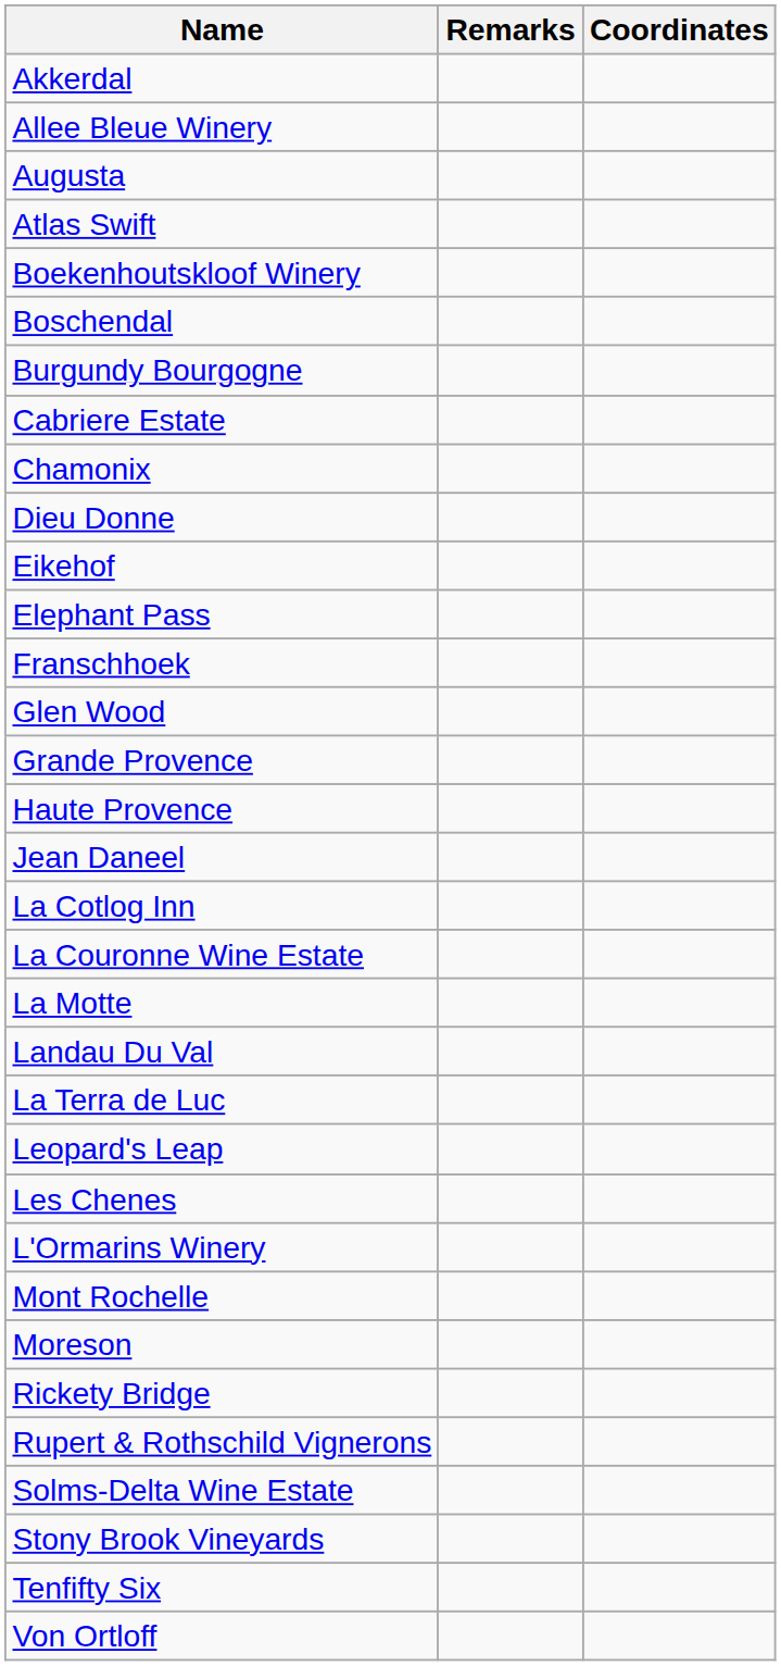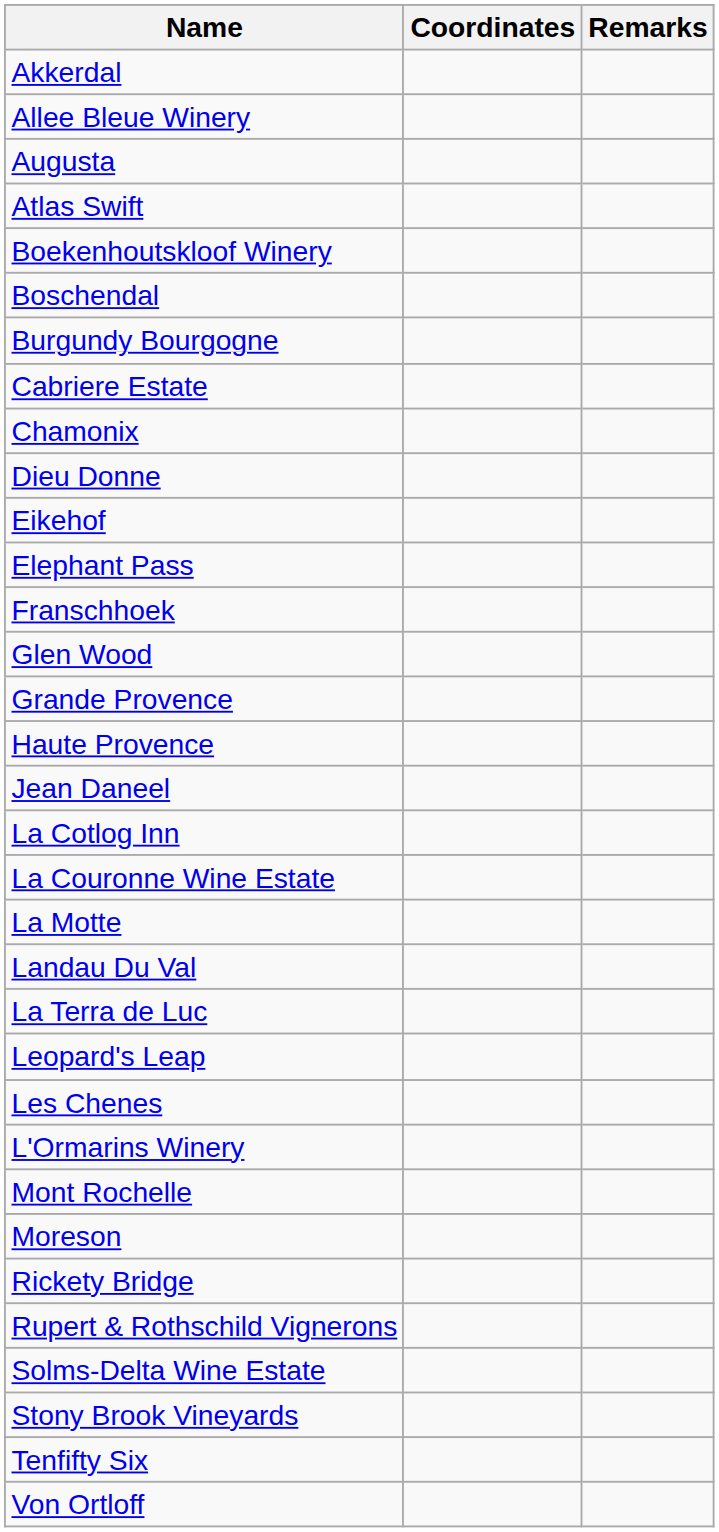 <table class="wikitable sortable" style="font-size: 95%;">
 <tr>
 <th>Name</th>
+<th>Coordinates</th>
 <th>Remarks</th>
-<th>Coordinates</th>
 </tr>
 <tr>
 <td><a href='#'>Akkerdal</a></td>
 <td></td>
 <td></td>
 </tr>
 <tr>
 <td><a href='#'>Allee Bleue Winery</a></td>
 <td></td>
 <td></td>
 </tr>
 <tr>
 <td><a href='#'>Augusta</a></td>
 <td></td>
 <td></td>
 </tr>
 <tr>
 <td><a href='#'>Atlas Swift</a></td>
 <td></td>
 <td></td>
 </tr>
 <tr>
 <td><a href='#'>Boekenhoutskloof Winery</a></td>
 <td></td>
 <td></td>
 </tr>
 <tr>
 <td><a href='#'>Boschendal</a></td>
 <td></td>
 <td></td>
 </tr>
 <tr>
 <td><a href='#'>Burgundy Bourgogne</a></td>
 <td></td>
 <td></td>
 </tr>
 <tr>
 <td><a href='#'>Cabriere Estate</a></td>
 <td></td>
 <td></td>
 </tr>
 <tr>
 <td><a href='#'>Chamonix</a></td>
 <td></td>
 <td></td>
 </tr>
 <tr>
 <td><a href='#'>Dieu Donne</a></td>
 <td></td>
 <td></td>
 </tr>
 <tr>
 <td><a href='#'>Eikehof</a></td>
 <td></td>
 <td></td>
 </tr>
 <tr>
 <td><a href='#'>Elephant Pass</a></td>
 <td></td>
 <td></td>
 </tr>
 <tr>
 <td><a href='#'>Franschhoek</a></td>
 <td></td>
 <td></td>
 </tr>
 <tr>
 <td><a href='#'>Glen Wood</a></td>
 <td></td>
 <td></td>
 </tr>
 <tr>
 <td><a href='#'>Grande Provence</a></td>
 <td></td>
 <td></td>
 </tr>
 <tr>
 <td><a href='#'>Haute Provence</a></td>
 <td></td>
 <td></td>
 </tr>
 <tr>
 <td><a href='#'>Jean Daneel</a></td>
 <td></td>
 <td></td>
 </tr>
 <tr>
 <td><a href='#'>La Cotlog Inn</a></td>
 <td></td>
 <td></td>
 </tr>
 <tr>
 <td><a href='#'>La Couronne Wine Estate</a></td>
 <td></td>
 <td></td>
 </tr>
 <tr>
 <td><a href='#'>La Motte</a></td>
 <td></td>
 <td></td>
 </tr>
 <tr>
 <td><a href='#'>Landau Du Val</a></td>
 <td></td>
 <td></td>
 </tr>
 <tr>
 <td><a href='#'>La Terra de Luc</a></td>
 <td></td>
 <td></td>
 </tr>
 <tr>
 <td><a href='#'>Leopard's Leap</a></td>
 <td></td>
 <td></td>
 </tr>
 <tr>
 <td><a href='#'>Les Chenes</a></td>
 <td></td>
 <td></td>
 </tr>
 <tr>
 <td><a href='#'>L'Ormarins Winery</a></td>
 <td></td>
 <td></td>
 </tr>
 <tr>
 <td><a href='#'>Mont Rochelle</a></td>
 <td></td>
 <td></td>
 </tr>
 <tr>
 <td><a href='#'>Moreson</a></td>
 <td></td>
 <td></td>
 </tr>
 <tr>
 <td><a href='#'>Rickety Bridge</a></td>
 <td></td>
 <td></td>
 </tr>
 <tr>
 <td><a href='#'>Rupert & Rothschild Vignerons</a></td>
 <td></td>
 <td></td>
 </tr>
 <tr>
 <td><a href='#'>Solms-Delta Wine Estate</a></td>
 <td></td>
 <td></td>
 </tr>
 <tr>
 <td><a href='#'>Stony Brook Vineyards</a></td>
 <td></td>
 <td></td>
 </tr>
 <tr>
 <td><a href='#'>Tenfifty Six</a></td>
 <td></td>
 <td></td>
 </tr>
 <tr>
 <td><a href='#'>Von Ortloff</a></td>
 <td></td>
 <td></td>
 </tr>
 </table>
